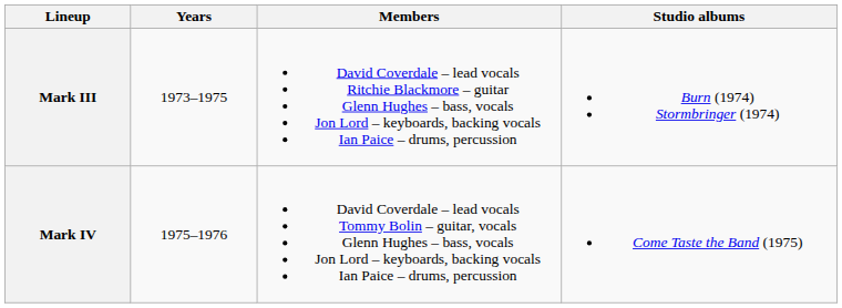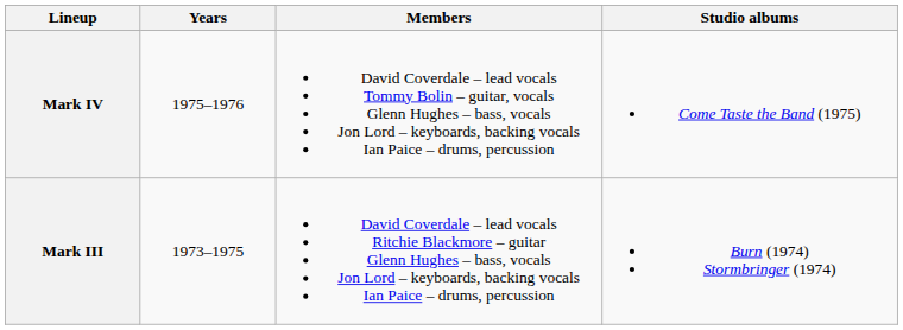 <table class="wikitable plainrowheaders" style="text-align:center;">
 <tr>
 <th scope="col" style="width:8em;">Lineup</th>
 <th scope="col" style="width:8em;">Years</th>
 <th scope="col" style="width:20em;">Members</th>
 <th scope="col" style="width:18em;">Studio albums</th>
 </tr>
 <tr>
+<th scope="col" align="center">Mark IV</th>
+<td>1975–1976</td>
+<td><br><ul><li>David Coverdale – lead vocals</li><li><a href='#'>Tommy Bolin</a> – guitar, vocals</li><li>Glenn Hughes – bass, vocals</li><li>Jon Lord – keyboards, backing vocals</li><li>Ian Paice – drums, percussion</li></ul></td>
+<td><br><ul><li><em><a href='#'>Come Taste the Band</a></em> (1975)</li></ul></td>
+</tr>
+<tr>
 <th scope="col" align="center">Mark III</th>
 <td>1973–1975</td>
 <td><br><ul><li><a href='#'>David Coverdale</a> – lead vocals</li><li><a href='#'>Ritchie Blackmore</a> – guitar</li><li><a href='#'>Glenn Hughes</a> – bass, vocals</li><li><a href='#'>Jon Lord</a> – keyboards, backing vocals</li><li><a href='#'>Ian Paice</a> – drums, percussion</li></ul></td>
 <td><br><ul><li><em><a href='#'>Burn</a></em> (1974)</li><li><em><a href='#'>Stormbringer</a></em> (1974)</li></ul></td>
 </tr>
-<tr>
-<th scope="col" align="center">Mark IV</th>
-<td>1975–1976</td>
-<td><br><ul><li>David Coverdale – lead vocals</li><li><a href='#'>Tommy Bolin</a> – guitar, vocals</li><li>Glenn Hughes – bass, vocals</li><li>Jon Lord – keyboards, backing vocals</li><li>Ian Paice – drums, percussion</li></ul></td>
-<td><br><ul><li><em><a href='#'>Come Taste the Band</a></em> (1975)</li></ul></td>
-</tr>
 </table>
